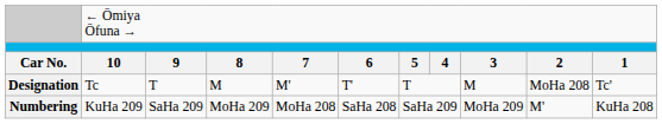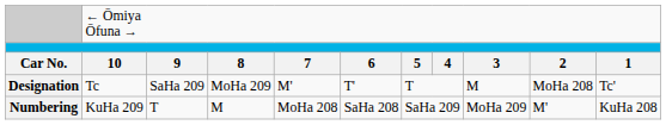 <table class="wikitable">
 <tr>
 <td style="background-color:#ccc;"> </td>
 <td colspan="10"><div>← Ōmiya</div><div>Ōfuna →</div></td>
 </tr>
 <tr style="line-height: 10px; background-color: #00B2E5;">
 <td colspan="11" style="padding:0; border:0;"> </td>
 </tr>
 <tr>
 <th>Car No.</th>
 <th>10</th>
 <th>9</th>
 <th>8</th>
 <th>7</th>
 <th>6</th>
 <th>5</th>
 <th>4</th>
 <th>3</th>
 <th>2</th>
 <th>1</th>
 </tr>
 <tr>
 <th>Designation</th>
 <td>Tc</td>
-<td>T</td>
-<td>M</td>
+<td>SaHa 209</td>
+<td>MoHa 209</td>
 <td>M'</td>
 <td>T'</td>
 <td colspan="2">T</td>
 <td>M</td>
 <td>MoHa 208</td>
 <td>Tc'</td>
 </tr>
 <tr>
 <th>Numbering</th>
 <td>KuHa 209</td>
-<td>SaHa 209</td>
-<td>MoHa 209</td>
+<td>T</td>
+<td>M</td>
 <td>MoHa 208</td>
 <td>SaHa 208</td>
 <td colspan="2">SaHa 209</td>
 <td>MoHa 209</td>
 <td>M'</td>
 <td>KuHa 208</td>
 </tr>
 </table>
